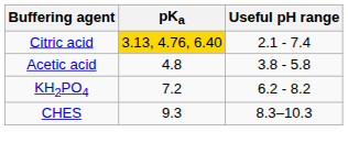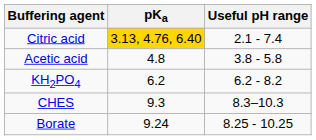 <table class="wikitable" style="text-align:center">
 <tr>
 <th>Buffering agent</th>
 <th>pK<sub>a</sub></th>
 <th>Useful pH range</th>
 </tr>
 <tr>
 <td><a href='#'>Citric acid</a></td>
 <td style="background: gold;">3.13, 4.76, 6.40</td>
 <td>2.1 - 7.4</td>
 </tr>
 <tr>
 <td><a href='#'>Acetic acid</a></td>
 <td>4.8</td>
 <td>3.8 - 5.8</td>
 </tr>
 <tr>
 <td><a href='#'>KH<sub>2</sub>PO<sub>4</sub></a></td>
-<td>7.2</td>
+<td>6.2</td>
 <td>6.2 - 8.2</td>
 </tr>
 <tr>
 <td><a href='#'>CHES</a></td>
 <td>9.3</td>
 <td>8.3–10.3</td>
 </tr>
+<tr>
+<td><a href='#'>Borate</a></td>
+<td>9.24</td>
+<td>8.25 - 10.25</td>
+</tr>
 </table>
